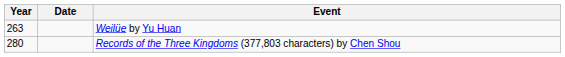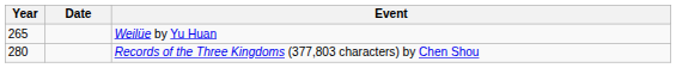 <table class="wikitable" style="width:100%;">
 <tr>
 <th style="width:6%">Year</th>
 <th style="width:10%">Date</th>
 <th>Event</th>
 </tr>
 <tr>
-<td>263</td>
+<td>265</td>
 <td></td>
 <td><em><a href='#'>Weilüe</a></em> by <a href='#'>Yu Huan</a></td>
 </tr>
 <tr>
 <td>280</td>
 <td></td>
 <td><em><a href='#'>Records of the Three Kingdoms</a></em> (377,803 characters) by <a href='#'>Chen Shou</a></td>
 </tr>
 </table>
